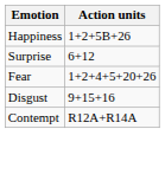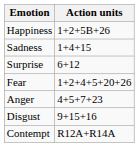 <table class="wikitable sortable">
 <tr>
 <th>Emotion</th>
 <th>Action units</th>
 </tr>
 <tr>
 <td>Happiness</td>
 <td>1+2+5B+26</td>
 </tr>
 <tr>
+<td>Sadness</td>
+<td>1+4+15</td>
+</tr>
+<tr>
 <td>Surprise</td>
 <td>6+12</td>
 </tr>
 <tr>
 <td>Fear</td>
 <td>1+2+4+5+20+26</td>
+</tr>
+<tr>
+<td>Anger</td>
+<td>4+5+7+23</td>
 </tr>
 <tr>
 <td>Disgust</td>
 <td>9+15+16</td>
 </tr>
 <tr>
 <td>Contempt</td>
 <td>R12A+R14A</td>
 </tr>
 </table>
